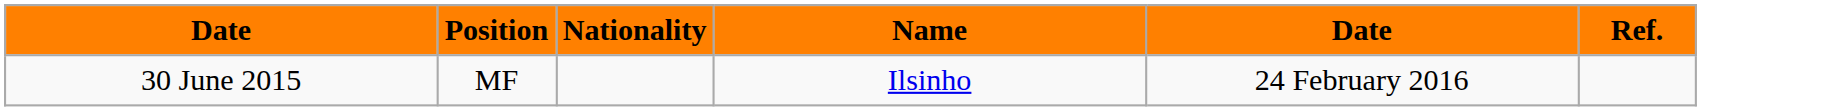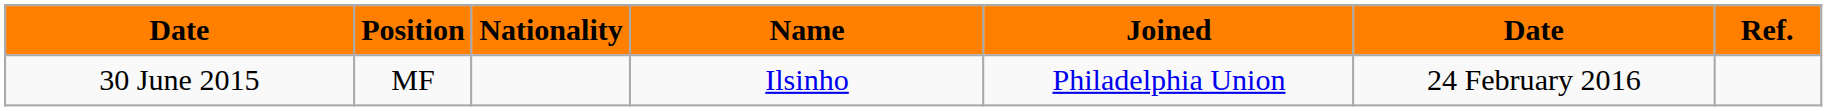 <table class="wikitable"  style="text-align:center; font-size:90%; ">
 <tr>
 <th style="background:#FF8000; color:black; width:200px;">Date</th>
 <th style="background:#FF8000; color:black; width:50px;">Position</th>
 <th style="background:#FF8000; color:black; width:50px;">Nationality</th>
 <th style="background:#FF8000; color:black; width:200px;">Name</th>
+<th style="background:#FF8000; color:black; width:200px;">Joined</th>
 <th style="background:#FF8000; color:black; width:200px;">Date</th>
 <th style="background:#FF8000; color:black; width:50px;">Ref.</th>
 </tr>
 <tr>
 <td>30 June 2015</td>
 <td>MF</td>
 <td></td>
 <td><a href='#'>Ilsinho</a></td>
+<td><a href='#'>Philadelphia Union</a></td>
 <td>24 February 2016</td>
 <td></td>
 </tr>
 </table>
